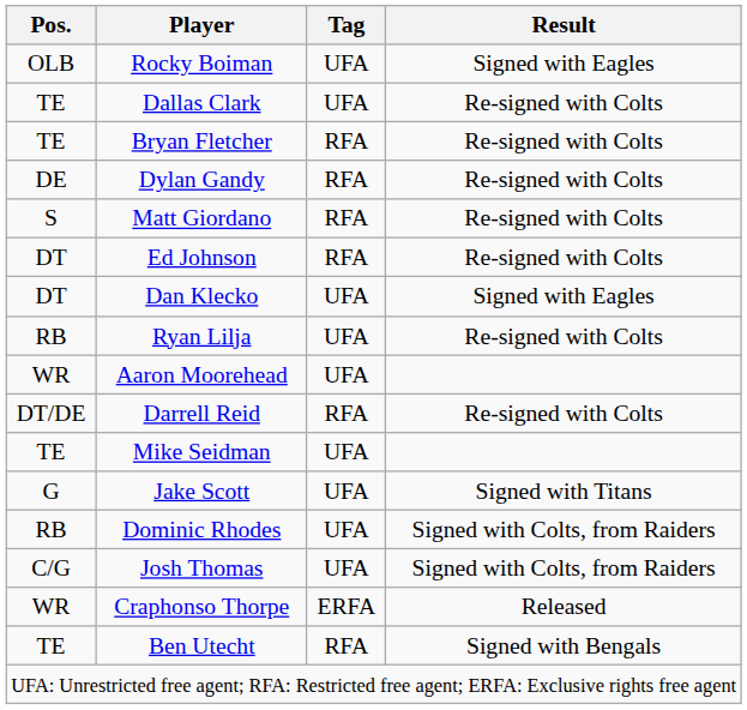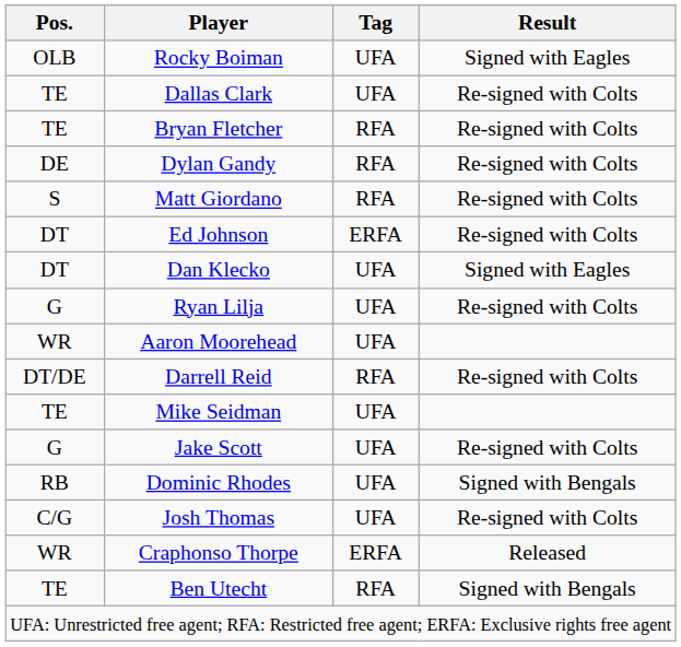 <table class="wikitable"  style="margin:auto; font-size:95%; text-align:center;">
 <tr>
 <th>Pos.</th>
 <th>Player</th>
 <th>Tag</th>
 <th>Result</th>
 </tr>
 <tr>
 <td>OLB</td>
 <td><a href='#'>Rocky Boiman</a></td>
 <td>UFA</td>
 <td>Signed with Eagles</td>
 </tr>
 <tr>
 <td>TE</td>
 <td><a href='#'>Dallas Clark</a></td>
 <td>UFA</td>
 <td>Re-signed with Colts</td>
 </tr>
 <tr>
 <td>TE</td>
 <td><a href='#'>Bryan Fletcher</a></td>
 <td>RFA</td>
 <td>Re-signed with Colts</td>
 </tr>
 <tr>
 <td>DE</td>
 <td><a href='#'>Dylan Gandy</a></td>
 <td>RFA</td>
 <td>Re-signed with Colts</td>
 </tr>
 <tr>
 <td>S</td>
 <td><a href='#'>Matt Giordano</a></td>
 <td>RFA</td>
 <td>Re-signed with Colts</td>
 </tr>
 <tr>
 <td>DT</td>
 <td><a href='#'>Ed Johnson</a></td>
-<td>RFA</td>
+<td>ERFA</td>
 <td>Re-signed with Colts</td>
 </tr>
 <tr>
 <td>DT</td>
 <td><a href='#'>Dan Klecko</a></td>
 <td>UFA</td>
 <td>Signed with Eagles</td>
 </tr>
 <tr>
-<td>RB</td>
+<td>G</td>
 <td><a href='#'>Ryan Lilja</a></td>
 <td>UFA</td>
 <td>Re-signed with Colts</td>
 </tr>
 <tr>
 <td>WR</td>
 <td><a href='#'>Aaron Moorehead</a></td>
 <td>UFA</td>
 <td></td>
 </tr>
 <tr>
 <td>DT/DE</td>
 <td><a href='#'>Darrell Reid</a></td>
 <td>RFA</td>
 <td>Re-signed with Colts</td>
 </tr>
 <tr>
 <td>TE</td>
 <td><a href='#'>Mike Seidman</a></td>
 <td>UFA</td>
 <td></td>
 </tr>
 <tr>
 <td>G</td>
 <td><a href='#'>Jake Scott</a></td>
 <td>UFA</td>
-<td>Signed with Titans</td>
+<td>Re-signed with Colts</td>
 </tr>
 <tr>
 <td>RB</td>
 <td><a href='#'>Dominic Rhodes</a></td>
 <td>UFA</td>
-<td>Signed with Colts, from Raiders</td>
+<td>Signed with Bengals</td>
 </tr>
 <tr>
 <td>C/G</td>
 <td><a href='#'>Josh Thomas</a></td>
 <td>UFA</td>
-<td>Signed with Colts, from Raiders</td>
+<td>Re-signed with Colts</td>
 </tr>
 <tr>
 <td>WR</td>
 <td><a href='#'>Craphonso Thorpe</a></td>
 <td>ERFA</td>
 <td>Released</td>
 </tr>
 <tr>
 <td>TE</td>
 <td><a href='#'>Ben Utecht</a></td>
 <td>RFA</td>
 <td>Signed with Bengals</td>
 </tr>
 <tr>
 <td colspan="6"><small>UFA: Unrestricted free agent; RFA: Restricted free agent; ERFA: Exclusive rights free agent</small></td>
 </tr>
 </table>
